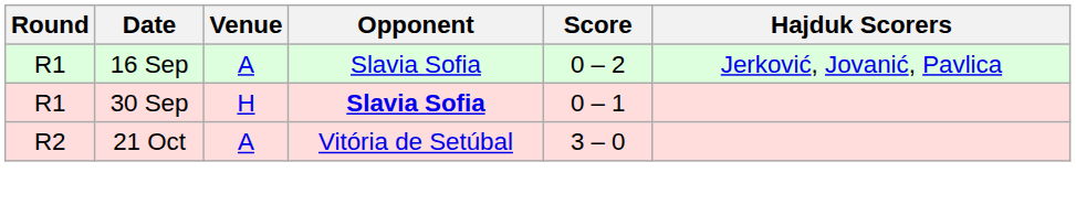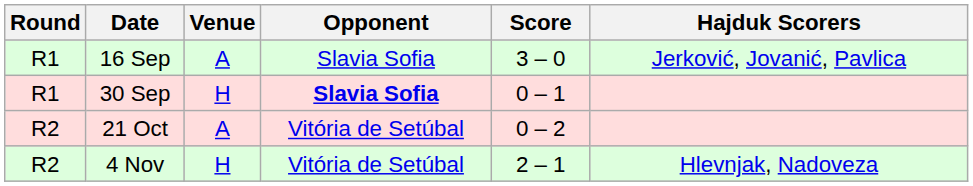 <table class="wikitable sortable" style="text-align: center; font-size:95%;">
 <tr>
 <th width="30">Round</th>
 <th width="60">Date</th>
 <th width="20">Venue</th>
 <th width="150">Opponent</th>
 <th width="60">Score</th>
 <th width="250">Hajduk Scorers</th>
 </tr>
 <tr bgcolor="#ddffdd">
 <td>R1</td>
 <td>16 Sep</td>
 <td><a href='#'>A</a> </td>
 <td><a href='#'>Slavia Sofia</a> </td>
-<td>0 – 2</td>
+<td>3 – 0</td>
 <td><a href='#'>Jerković</a>, <a href='#'>Jovanić</a>, <a href='#'>Pavlica</a></td>
 </tr>
 <tr bgcolor="#ffdddd">
 <td>R1</td>
 <td>30 Sep</td>
 <td><a href='#'>H</a></td>
 <td><strong><a href='#'>Slavia Sofia</a> </strong></td>
 <td>0 – 1</td>
 <td></td>
 </tr>
 <tr bgcolor="#ffdddd">
 <td>R2</td>
 <td>21 Oct</td>
 <td><a href='#'>A</a> </td>
 <td><a href='#'>Vitória de Setúbal</a> </td>
-<td>3 – 0</td>
+<td>0 – 2</td>
 <td></td>
 </tr>
+<tr bgcolor="#ddffdd">
+<td>R2</td>
+<td>4 Nov</td>
+<td><a href='#'>H</a></td>
+<td><a href='#'>Vitória de Setúbal</a> </td>
+<td>2 – 1</td>
+<td><a href='#'>Hlevnjak</a>, <a href='#'>Nadoveza</a></td>
+</tr>
 </table>
